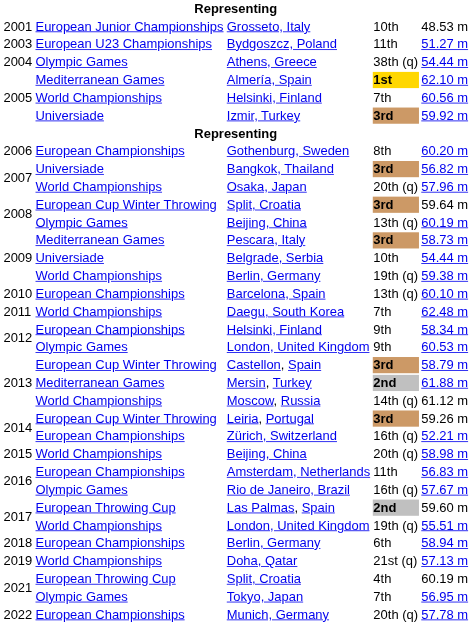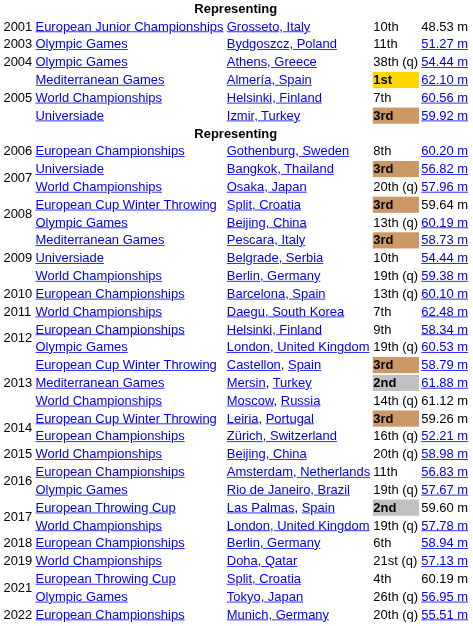 <table>
 <tr>
 <th colspan="5">Representing </th>
 </tr>
 <tr>
 <td>2001</td>
 <td><a href='#'>European Junior Championships</a></td>
 <td><a href='#'>Grosseto, Italy</a></td>
 <td>10th</td>
 <td>48.53 m</td>
 </tr>
 <tr>
 <td>2003</td>
-<td><a href='#'>European U23 Championships</a></td>
+<td><a href='#'>Olympic Games</a></td>
 <td><a href='#'>Bydgoszcz, Poland</a></td>
 <td>11th</td>
 <td><a href='#'>51.27 m</a></td>
 </tr>
 <tr>
 <td>2004</td>
 <td><a href='#'>Olympic Games</a></td>
 <td><a href='#'>Athens, Greece</a></td>
 <td>38th (q)</td>
 <td><a href='#'>54.44 m</a></td>
 </tr>
 <tr>
 <td rowspan=3>2005</td>
 <td><a href='#'>Mediterranean Games</a></td>
 <td><a href='#'>Almería, Spain</a></td>
 <td bgcolor="gold"><strong>1st</strong></td>
 <td><a href='#'>62.10 m</a></td>
 </tr>
 <tr>
 <td><a href='#'>World Championships</a></td>
 <td><a href='#'>Helsinki, Finland</a></td>
 <td>7th</td>
 <td><a href='#'>60.56 m</a></td>
 </tr>
 <tr>
 <td><a href='#'>Universiade</a></td>
 <td><a href='#'>Izmir, Turkey</a></td>
 <td bgcolor="cc9966"><strong>3rd</strong></td>
 <td><a href='#'>59.92 m</a></td>
 </tr>
 <tr>
 <th colspan="5">Representing </th>
 </tr>
 <tr>
 <td>2006</td>
 <td><a href='#'>European Championships</a></td>
 <td><a href='#'>Gothenburg, Sweden</a></td>
 <td>8th</td>
 <td><a href='#'>60.20 m</a></td>
 </tr>
 <tr>
 <td rowspan=2>2007</td>
 <td><a href='#'>Universiade</a></td>
 <td><a href='#'>Bangkok, Thailand</a></td>
 <td bgcolor="cc9966"><strong>3rd</strong></td>
 <td><a href='#'>56.82 m</a></td>
 </tr>
 <tr>
 <td><a href='#'>World Championships</a></td>
 <td><a href='#'>Osaka, Japan</a></td>
 <td>20th (q)</td>
 <td><a href='#'>57.96 m</a></td>
 </tr>
 <tr>
 <td rowspan=2>2008</td>
 <td><a href='#'>European Cup Winter Throwing</a></td>
 <td><a href='#'>Split, Croatia</a></td>
 <td bgcolor=cc9966><strong>3rd</strong></td>
 <td>59.64 m</td>
 </tr>
 <tr>
 <td><a href='#'>Olympic Games</a></td>
 <td><a href='#'>Beijing, China</a></td>
 <td>13th (q)</td>
 <td><a href='#'>60.19 m</a></td>
 </tr>
 <tr>
 <td rowspan=3>2009</td>
 <td><a href='#'>Mediterranean Games</a></td>
 <td><a href='#'>Pescara, Italy</a></td>
 <td bgcolor=cc9966><strong>3rd</strong></td>
 <td><a href='#'>58.73 m</a></td>
 </tr>
 <tr>
 <td><a href='#'>Universiade</a></td>
 <td><a href='#'>Belgrade, Serbia</a></td>
 <td>10th</td>
 <td><a href='#'>54.44 m</a></td>
 </tr>
 <tr>
 <td><a href='#'>World Championships</a></td>
 <td><a href='#'>Berlin, Germany</a></td>
 <td>19th (q)</td>
 <td><a href='#'>59.38 m</a></td>
 </tr>
 <tr>
 <td>2010</td>
 <td><a href='#'>European Championships</a></td>
 <td><a href='#'>Barcelona, Spain</a></td>
 <td>13th (q)</td>
 <td><a href='#'>60.10 m</a></td>
 </tr>
 <tr>
 <td>2011</td>
 <td><a href='#'>World Championships</a></td>
 <td><a href='#'>Daegu, South Korea</a></td>
 <td>7th</td>
 <td><a href='#'>62.48 m</a></td>
 </tr>
 <tr>
 <td rowspan=2>2012</td>
 <td><a href='#'>European Championships</a></td>
 <td><a href='#'>Helsinki, Finland</a></td>
 <td>9th</td>
 <td><a href='#'>58.34 m</a></td>
 </tr>
 <tr>
 <td><a href='#'>Olympic Games</a></td>
 <td><a href='#'>London, United Kingdom</a></td>
-<td>9th</td>
+<td>19th (q)</td>
 <td><a href='#'>60.53 m</a></td>
 </tr>
 <tr>
 <td rowspan=3>2013</td>
 <td><a href='#'>European Cup Winter Throwing</a></td>
 <td><a href='#'>Castellon</a>, <a href='#'>Spain</a></td>
 <td bgcolor=cc9966><strong>3rd</strong></td>
 <td><a href='#'>58.79 m</a></td>
 </tr>
 <tr>
 <td><a href='#'>Mediterranean Games</a></td>
 <td><a href='#'>Mersin</a>, <a href='#'>Turkey</a></td>
 <td bgcolor=silver><strong>2nd</strong></td>
 <td><a href='#'>61.88 m</a></td>
 </tr>
 <tr>
 <td><a href='#'>World Championships</a></td>
 <td><a href='#'>Moscow</a>, <a href='#'>Russia</a></td>
 <td>14th (q)</td>
 <td>61.12 m</td>
 </tr>
 <tr>
 <td rowspan=2>2014</td>
 <td><a href='#'>European Cup Winter Throwing</a></td>
 <td><a href='#'>Leiria</a>, <a href='#'>Portugal</a></td>
 <td bgcolor=cc9966><strong>3rd</strong></td>
 <td>59.26 m</td>
 </tr>
 <tr>
 <td><a href='#'>European Championships</a></td>
 <td><a href='#'>Zürich, Switzerland</a></td>
 <td>16th (q)</td>
 <td><a href='#'>52.21 m</a></td>
 </tr>
 <tr>
 <td>2015</td>
 <td><a href='#'>World Championships</a></td>
 <td><a href='#'>Beijing, China</a></td>
 <td>20th (q)</td>
 <td><a href='#'>58.98 m</a></td>
 </tr>
 <tr>
 <td rowspan=2>2016</td>
 <td><a href='#'>European Championships</a></td>
 <td><a href='#'>Amsterdam, Netherlands</a></td>
 <td>11th</td>
 <td><a href='#'>56.83 m</a></td>
 </tr>
 <tr>
 <td><a href='#'>Olympic Games</a></td>
 <td><a href='#'>Rio de Janeiro, Brazil</a></td>
-<td>16th (q)</td>
+<td>19th (q)</td>
 <td><a href='#'>57.67 m</a></td>
 </tr>
 <tr>
 <td rowspan=2>2017</td>
 <td><a href='#'>European Throwing Cup</a></td>
 <td><a href='#'>Las Palmas</a>, <a href='#'>Spain</a></td>
 <td bgcolor=silver><strong>2nd</strong></td>
 <td>59.60 m</td>
 </tr>
 <tr>
 <td><a href='#'>World Championships</a></td>
 <td><a href='#'>London, United Kingdom</a></td>
 <td>19th (q)</td>
-<td><a href='#'>55.51 m</a></td>
+<td><a href='#'>57.78 m</a></td>
 </tr>
 <tr>
 <td>2018</td>
 <td><a href='#'>European Championships</a></td>
 <td><a href='#'>Berlin, Germany</a></td>
 <td>6th</td>
 <td><a href='#'>58.94 m</a></td>
 </tr>
 <tr>
 <td>2019</td>
 <td><a href='#'>World Championships</a></td>
 <td><a href='#'>Doha, Qatar</a></td>
 <td>21st (q)</td>
 <td><a href='#'>57.13 m</a></td>
 </tr>
 <tr>
 <td rowspan=2>2021</td>
 <td><a href='#'>European Throwing Cup</a></td>
 <td><a href='#'>Split, Croatia</a></td>
 <td>4th</td>
 <td>60.19 m</td>
 </tr>
 <tr>
 <td><a href='#'>Olympic Games</a></td>
 <td><a href='#'>Tokyo, Japan</a></td>
-<td>7th</td>
+<td>26th (q)</td>
 <td><a href='#'>56.95 m</a></td>
 </tr>
 <tr>
 <td>2022</td>
 <td><a href='#'>European Championships</a></td>
 <td><a href='#'>Munich, Germany</a></td>
 <td>20th (q)</td>
-<td><a href='#'>57.78 m</a></td>
+<td><a href='#'>55.51 m</a></td>
 </tr>
 </table>
